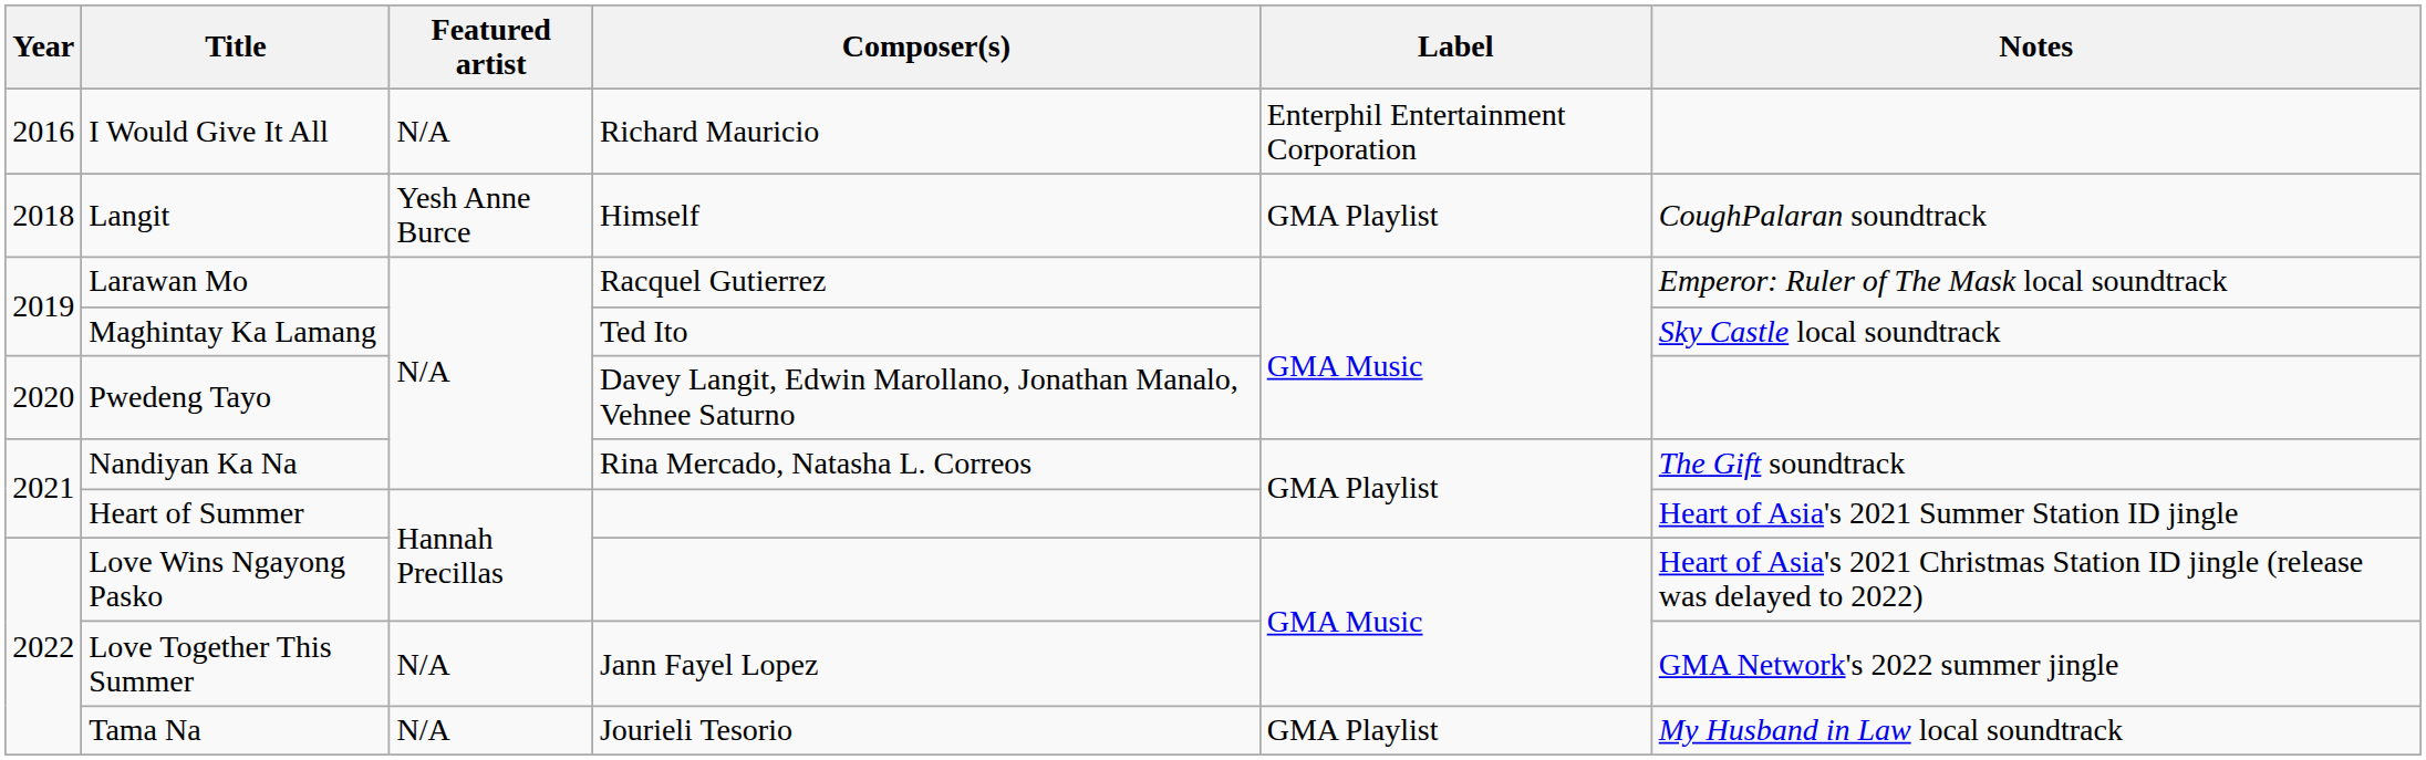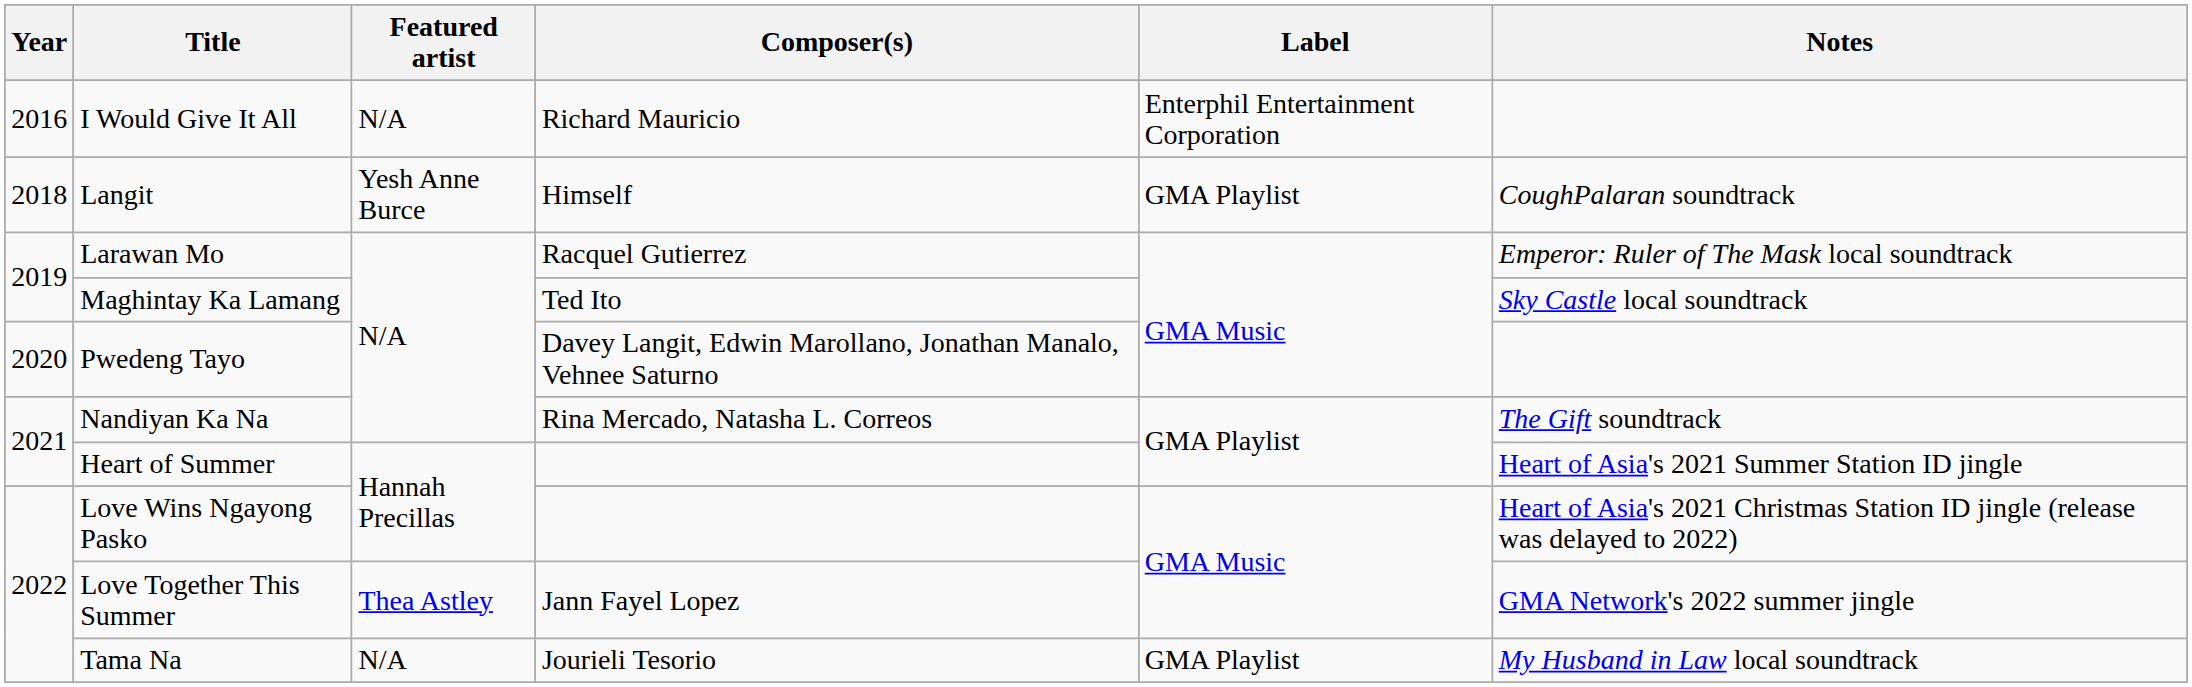 <table class="wikitable">
 <tr>
 <th>Year</th>
 <th>Title</th>
 <th>Featured artist</th>
 <th>Composer(s)</th>
 <th>Label</th>
 <th>Notes</th>
 </tr>
 <tr>
 <td>2016</td>
 <td>I Would Give It All</td>
 <td>N/A</td>
 <td>Richard Mauricio</td>
 <td>Enterphil Entertainment Corporation</td>
 <td></td>
 </tr>
 <tr>
 <td>2018</td>
 <td>Langit</td>
 <td>Yesh Anne Burce</td>
 <td>Himself</td>
 <td>GMA Playlist</td>
 <td><em>CoughPalaran</em> soundtrack</td>
 </tr>
 <tr>
 <td rowspan="2">2019</td>
 <td>Larawan Mo</td>
 <td rowspan="4">N/A</td>
 <td>Racquel Gutierrez</td>
 <td rowspan="3"><br><a href='#'>GMA Music</a></td>
 <td><em>Emperor: Ruler of The Mask</em> local soundtrack</td>
 </tr>
 <tr>
 <td>Maghintay Ka Lamang</td>
 <td>Ted Ito</td>
 <td><em><a href='#'>Sky Castle</a></em> local soundtrack</td>
 </tr>
 <tr>
 <td>2020</td>
 <td>Pwedeng Tayo</td>
 <td>Davey Langit, Edwin Marollano, Jonathan Manalo, Vehnee Saturno</td>
 <td></td>
 </tr>
 <tr>
 <td rowspan="2">2021</td>
 <td>Nandiyan Ka Na</td>
 <td>Rina Mercado, Natasha L. Correos</td>
 <td rowspan="2">GMA Playlist</td>
 <td><em><a href='#'>The Gift</a></em> soundtrack</td>
 </tr>
 <tr>
 <td>Heart of Summer</td>
 <td rowspan="2">Hannah Precillas</td>
 <td></td>
 <td><a href='#'>Heart of Asia</a>'s 2021 Summer Station ID jingle</td>
 </tr>
 <tr>
 <td rowspan="3">2022</td>
 <td>Love Wins Ngayong Pasko</td>
 <td></td>
 <td rowspan="2"><a href='#'>GMA Music</a></td>
 <td><a href='#'>Heart of Asia</a>'s 2021 Christmas Station ID jingle (release was delayed to 2022)</td>
 </tr>
 <tr>
 <td>Love Together This Summer</td>
-<td>N/A</td>
+<td><a href='#'>Thea Astley</a></td>
 <td>Jann Fayel Lopez</td>
 <td><a href='#'>GMA Network</a>'s 2022 summer jingle</td>
 </tr>
 <tr>
 <td>Tama Na</td>
 <td>N/A</td>
 <td>Jourieli Tesorio</td>
 <td>GMA Playlist</td>
 <td><em><a href='#'>My Husband in Law</a></em> local soundtrack</td>
 </tr>
 </table>
